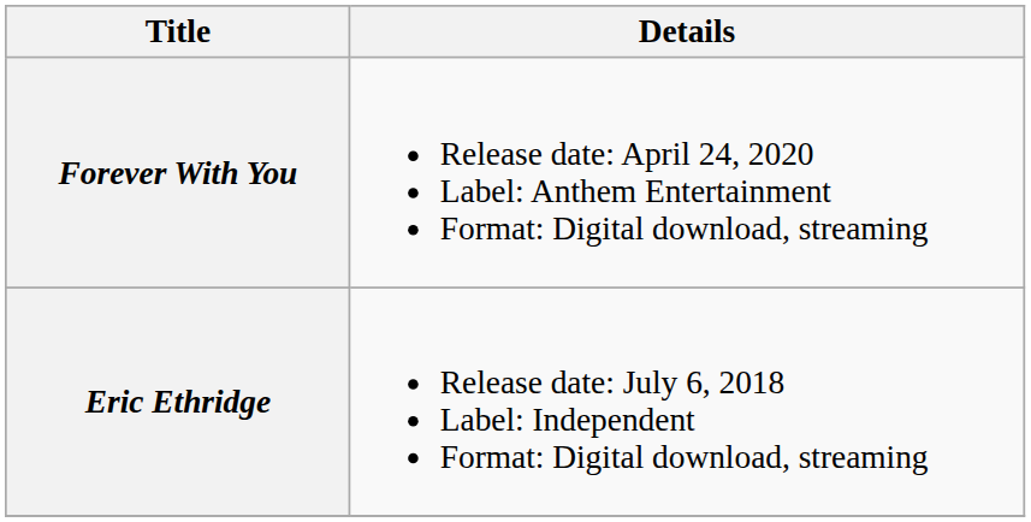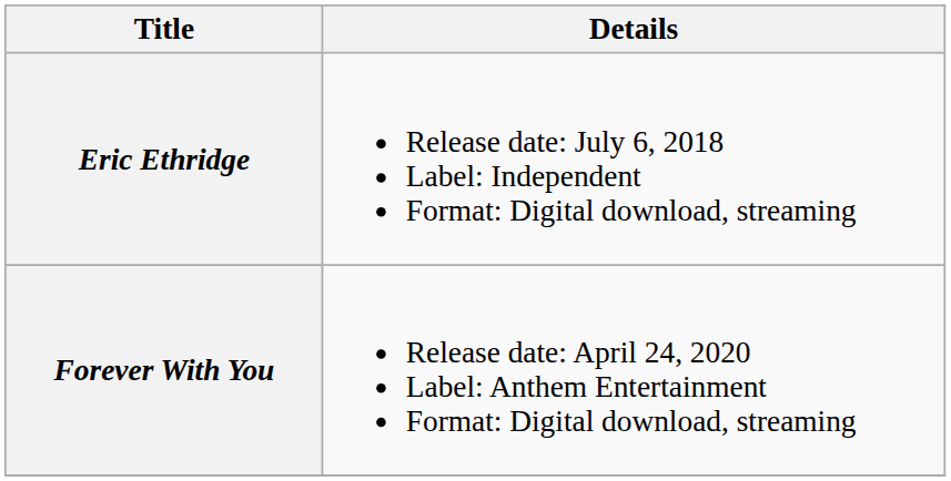 <table class="wikitable plainrowheaders">
 <tr>
 <th style="width:10em;">Title</th>
 <th style="width:20em;">Details</th>
 </tr>
 <tr>
+<th scope="row"><em>Eric Ethridge</em></th>
+<td><br><ul><li>Release date: July 6, 2018</li><li>Label: Independent</li><li>Format: Digital download, streaming</li></ul></td>
+</tr>
+<tr>
 <th scope="row"><em>Forever With You</em></th>
 <td><br><ul><li>Release date: April 24, 2020</li><li>Label: Anthem Entertainment</li><li>Format: Digital download, streaming</li></ul></td>
 </tr>
 <tr>
-<th scope="row"><em>Eric Ethridge</em></th>
-<td><br><ul><li>Release date: July 6, 2018</li><li>Label: Independent</li><li>Format: Digital download, streaming</li></ul></td>
-</tr>
-<tr>
 </tr>
 </table>
